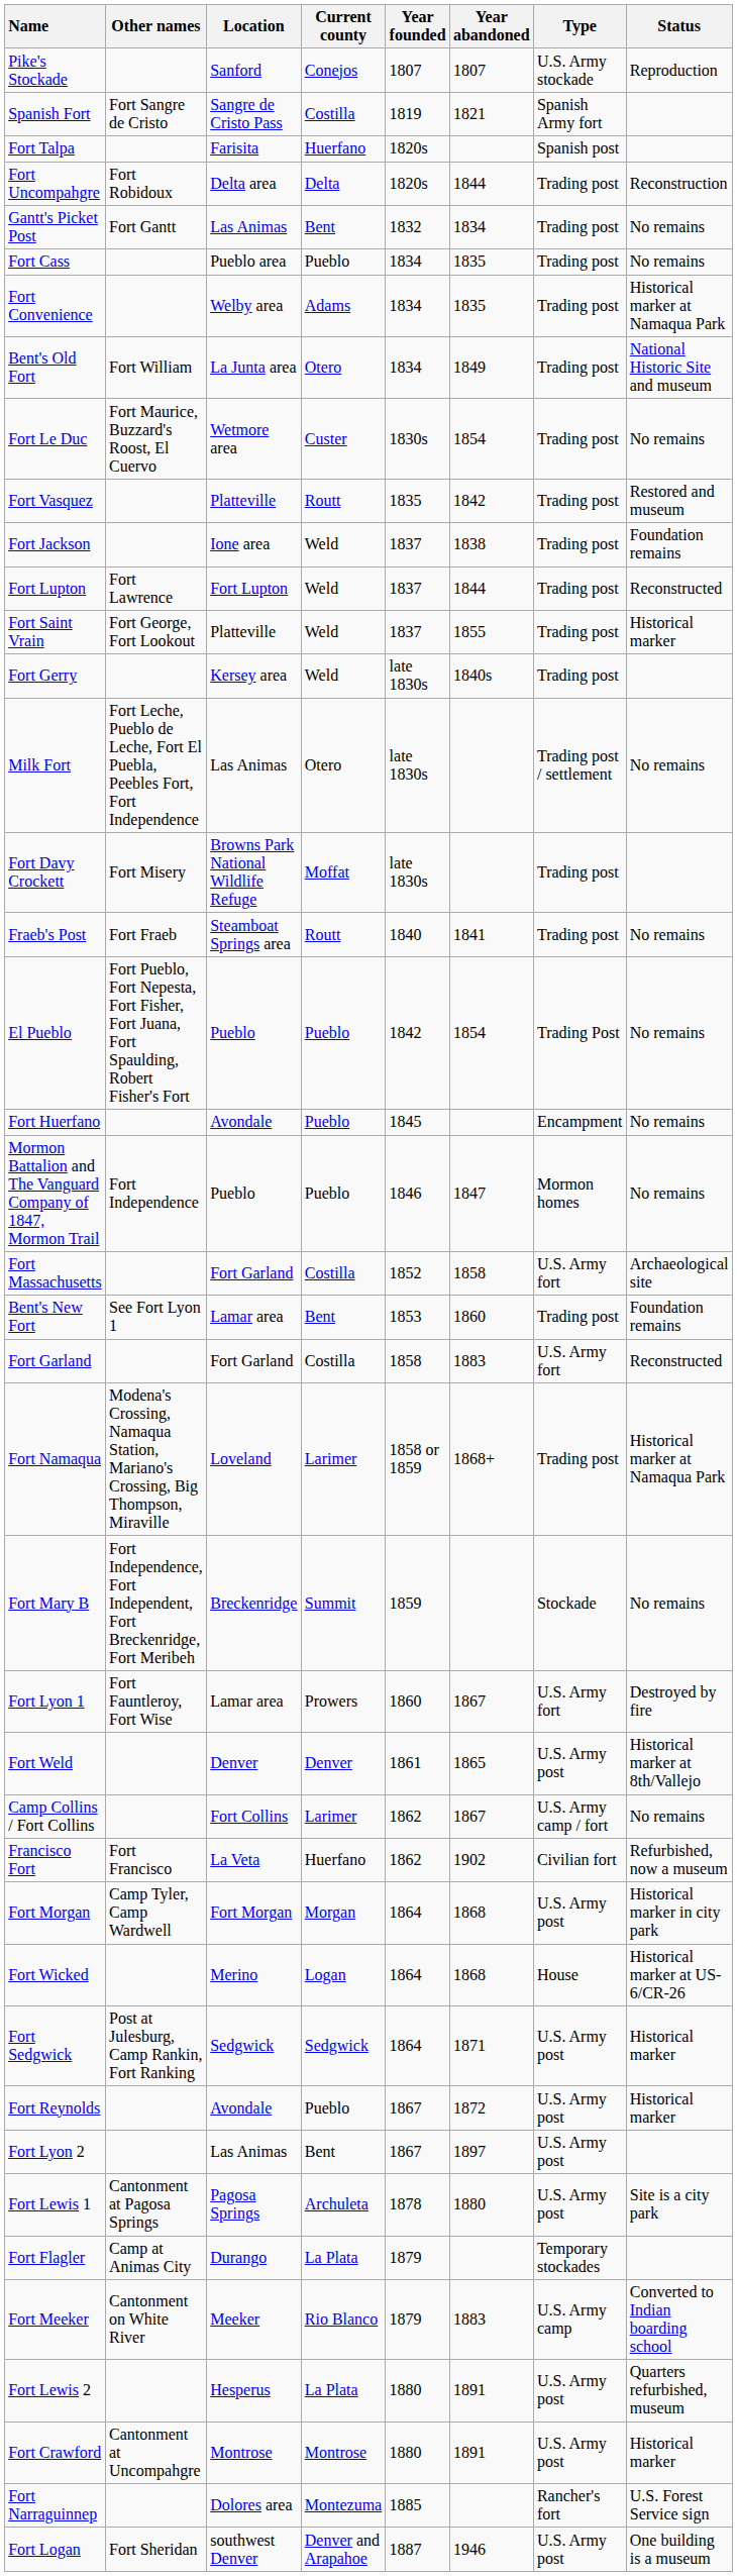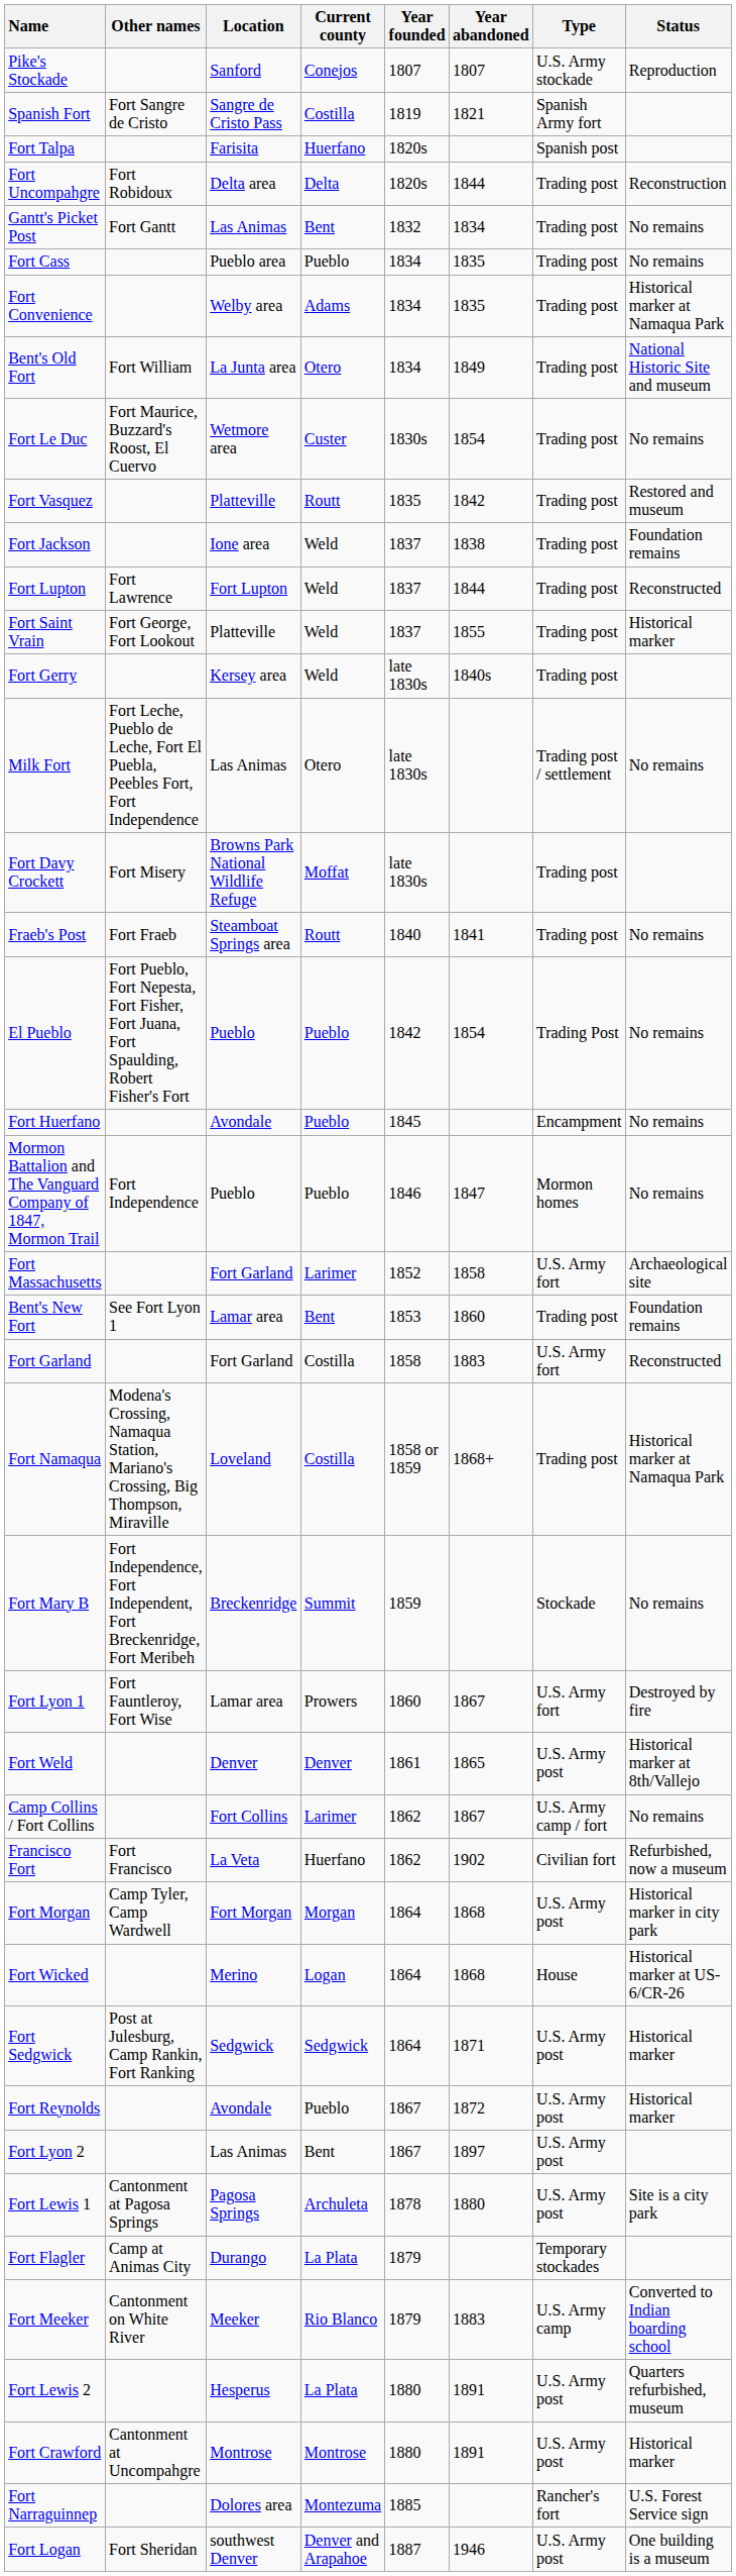 <table class="wikitable sortable">
 <tr>
 <th style=text-align:left>Name</th>
 <th>Other names</th>
 <th>Location</th>
 <th>Current county</th>
 <th>Year founded</th>
 <th>Year abandoned</th>
 <th>Type</th>
 <th>Status</th>
 </tr>
 <tr>
 <td><a href='#'>Pike's Stockade</a></td>
 <td></td>
 <td><a href='#'>Sanford</a></td>
 <td><a href='#'>Conejos</a></td>
 <td>1807</td>
 <td>1807</td>
 <td>U.S. Army stockade</td>
 <td>Reproduction</td>
 </tr>
 <tr>
 <td><a href='#'>Spanish Fort</a></td>
 <td>Fort Sangre de Cristo</td>
 <td><a href='#'>Sangre de Cristo Pass</a></td>
 <td><a href='#'>Costilla</a></td>
 <td>1819</td>
 <td>1821</td>
 <td>Spanish Army fort</td>
 <td></td>
 </tr>
 <tr>
 <td><a href='#'>Fort Talpa</a></td>
 <td></td>
 <td><a href='#'>Farisita</a></td>
 <td><a href='#'>Huerfano</a></td>
 <td>1820s</td>
 <td></td>
 <td>Spanish post</td>
 <td></td>
 </tr>
 <tr>
 <td><a href='#'>Fort Uncompahgre</a></td>
 <td>Fort Robidoux</td>
 <td><a href='#'>Delta</a> area</td>
 <td><a href='#'>Delta</a></td>
 <td>1820s</td>
 <td>1844</td>
 <td>Trading post</td>
 <td>Reconstruction</td>
 </tr>
 <tr>
 <td><a href='#'>Gantt's Picket Post</a></td>
 <td>Fort Gantt</td>
 <td><a href='#'>Las Animas</a></td>
 <td><a href='#'>Bent</a></td>
 <td>1832</td>
 <td>1834</td>
 <td>Trading post</td>
 <td>No remains</td>
 </tr>
 <tr>
 <td><a href='#'>Fort Cass</a></td>
 <td></td>
 <td>Pueblo area</td>
 <td>Pueblo</td>
 <td>1834</td>
 <td>1835</td>
 <td>Trading post</td>
 <td>No remains</td>
 </tr>
 <tr>
 <td><a href='#'>Fort Convenience</a></td>
 <td></td>
 <td><a href='#'>Welby</a> area</td>
 <td><a href='#'>Adams</a></td>
 <td>1834</td>
 <td>1835</td>
 <td>Trading post</td>
 <td>Historical marker at Namaqua Park</td>
 </tr>
 <tr>
 <td><a href='#'>Bent's Old Fort</a></td>
 <td>Fort William</td>
 <td><a href='#'>La Junta</a> area</td>
 <td><a href='#'>Otero</a></td>
 <td>1834</td>
 <td>1849</td>
 <td>Trading post</td>
 <td><a href='#'>National Historic Site</a> and museum</td>
 </tr>
 <tr>
 <td><a href='#'>Fort Le Duc</a></td>
 <td>Fort Maurice, Buzzard's Roost, El Cuervo</td>
 <td><a href='#'>Wetmore</a> area</td>
 <td><a href='#'>Custer</a></td>
 <td>1830s</td>
 <td>1854</td>
 <td>Trading post</td>
 <td>No remains</td>
 </tr>
 <tr>
 <td><a href='#'>Fort Vasquez</a></td>
 <td></td>
 <td><a href='#'>Platteville</a></td>
 <td><a href='#'>Routt</a></td>
 <td>1835</td>
 <td>1842</td>
 <td>Trading post</td>
 <td>Restored and museum</td>
 </tr>
 <tr>
 <td><a href='#'>Fort Jackson</a></td>
 <td></td>
 <td><a href='#'>Ione</a> area</td>
 <td>Weld</td>
 <td>1837</td>
 <td>1838</td>
 <td>Trading post</td>
 <td>Foundation remains</td>
 </tr>
 <tr>
 <td><a href='#'>Fort Lupton</a></td>
 <td>Fort Lawrence</td>
 <td><a href='#'>Fort Lupton</a></td>
 <td>Weld</td>
 <td>1837</td>
 <td>1844</td>
 <td>Trading post</td>
 <td>Reconstructed</td>
 </tr>
 <tr>
 <td><a href='#'>Fort Saint Vrain</a></td>
 <td>Fort George, Fort Lookout</td>
 <td>Platteville</td>
 <td>Weld</td>
 <td>1837</td>
 <td>1855</td>
 <td>Trading post</td>
 <td>Historical marker</td>
 </tr>
 <tr>
 <td><a href='#'>Fort Gerry</a></td>
 <td></td>
 <td><a href='#'>Kersey</a> area</td>
 <td>Weld</td>
 <td>late 1830s</td>
 <td>1840s</td>
 <td>Trading post</td>
 <td></td>
 </tr>
 <tr>
 <td><a href='#'>Milk Fort</a></td>
 <td>Fort Leche, Pueblo de Leche, Fort El Puebla, Peebles Fort, Fort Independence</td>
 <td>Las Animas</td>
 <td>Otero</td>
 <td>late 1830s</td>
 <td></td>
 <td>Trading post / settlement</td>
 <td>No remains</td>
 </tr>
 <tr>
 <td><a href='#'>Fort Davy Crockett</a></td>
 <td>Fort Misery</td>
 <td><a href='#'>Browns Park National Wildlife Refuge</a></td>
 <td><a href='#'>Moffat</a></td>
 <td>late 1830s</td>
 <td></td>
 <td>Trading post</td>
 <td></td>
 </tr>
 <tr>
 <td><a href='#'>Fraeb's Post</a></td>
 <td>Fort Fraeb</td>
 <td><a href='#'>Steamboat Springs</a> area</td>
 <td><a href='#'>Routt</a></td>
 <td>1840</td>
 <td>1841</td>
 <td>Trading post</td>
 <td>No remains</td>
 </tr>
 <tr>
 <td><a href='#'>El Pueblo</a></td>
 <td>Fort Pueblo, Fort Nepesta, Fort Fisher, Fort Juana, Fort Spaulding, Robert Fisher's Fort</td>
 <td><a href='#'>Pueblo</a></td>
 <td><a href='#'>Pueblo</a></td>
 <td>1842</td>
 <td>1854</td>
 <td>Trading Post</td>
 <td>No remains</td>
 </tr>
 <tr>
 <td><a href='#'>Fort Huerfano</a></td>
 <td></td>
 <td><a href='#'>Avondale</a></td>
 <td><a href='#'>Pueblo</a></td>
 <td>1845</td>
 <td></td>
 <td>Encampment</td>
 <td>No remains</td>
 </tr>
 <tr>
 <td><a href='#'>Mormon Battalion</a> and <a href='#'>The Vanguard Company of 1847, Mormon Trail</a></td>
 <td>Fort Independence</td>
 <td>Pueblo</td>
 <td>Pueblo</td>
 <td>1846</td>
 <td>1847</td>
 <td>Mormon homes</td>
 <td>No remains</td>
 </tr>
 <tr>
 <td><a href='#'>Fort Massachusetts</a></td>
 <td></td>
 <td><a href='#'>Fort Garland</a></td>
-<td><a href='#'>Costilla</a></td>
+<td><a href='#'>Larimer</a></td>
 <td>1852</td>
 <td>1858</td>
 <td>U.S. Army fort</td>
 <td>Archaeological site</td>
 </tr>
 <tr>
 <td><a href='#'>Bent's New Fort</a></td>
 <td>See Fort Lyon 1</td>
 <td><a href='#'>Lamar</a> area</td>
 <td><a href='#'>Bent</a></td>
 <td>1853</td>
 <td>1860</td>
 <td>Trading post</td>
 <td>Foundation remains</td>
 </tr>
 <tr>
 <td><a href='#'>Fort Garland</a></td>
 <td></td>
 <td>Fort Garland</td>
 <td>Costilla</td>
 <td>1858</td>
 <td>1883</td>
 <td>U.S. Army fort</td>
 <td>Reconstructed</td>
 </tr>
 <tr>
 <td><a href='#'>Fort Namaqua</a></td>
 <td>Modena's Crossing, Namaqua Station, Mariano's Crossing, Big Thompson, Miraville</td>
 <td><a href='#'>Loveland</a></td>
-<td><a href='#'>Larimer</a></td>
+<td><a href='#'>Costilla</a></td>
 <td>1858 or 1859</td>
 <td>1868+</td>
 <td>Trading post</td>
 <td>Historical marker at Namaqua Park</td>
 </tr>
 <tr>
 <td><a href='#'>Fort Mary B</a></td>
 <td>Fort Independence, Fort Independent, Fort Breckenridge, Fort Meribeh</td>
 <td><a href='#'>Breckenridge</a></td>
 <td><a href='#'>Summit</a></td>
 <td>1859</td>
 <td></td>
 <td>Stockade</td>
 <td>No remains</td>
 </tr>
 <tr>
 <td><a href='#'>Fort Lyon 1</a></td>
 <td>Fort Fauntleroy, Fort Wise</td>
 <td>Lamar area</td>
 <td>Prowers</td>
 <td>1860</td>
 <td>1867</td>
 <td>U.S. Army fort</td>
 <td>Destroyed by fire</td>
 </tr>
 <tr>
 <td><a href='#'>Fort Weld</a></td>
 <td></td>
 <td><a href='#'>Denver</a></td>
 <td><a href='#'>Denver</a></td>
 <td>1861</td>
 <td>1865</td>
 <td>U.S. Army post</td>
 <td>Historical marker at 8th/Vallejo</td>
 </tr>
 <tr>
 <td><a href='#'>Camp Collins</a> / Fort Collins</td>
 <td></td>
 <td><a href='#'>Fort Collins</a></td>
 <td><a href='#'>Larimer</a></td>
 <td>1862</td>
 <td>1867</td>
 <td>U.S. Army camp / fort</td>
 <td>No remains</td>
 </tr>
 <tr>
 <td><a href='#'>Francisco Fort</a></td>
 <td>Fort Francisco</td>
 <td><a href='#'>La Veta</a></td>
 <td>Huerfano</td>
 <td>1862</td>
 <td>1902</td>
 <td>Civilian fort</td>
 <td>Refurbished, now a museum</td>
 </tr>
 <tr>
 <td><a href='#'>Fort Morgan</a></td>
 <td>Camp Tyler, Camp Wardwell</td>
 <td><a href='#'>Fort Morgan</a></td>
 <td><a href='#'>Morgan</a></td>
 <td>1864</td>
 <td>1868</td>
 <td>U.S. Army post</td>
 <td>Historical marker in city park</td>
 </tr>
 <tr>
 <td><a href='#'>Fort Wicked</a></td>
 <td></td>
 <td><a href='#'>Merino</a></td>
 <td><a href='#'>Logan</a></td>
 <td>1864</td>
 <td>1868</td>
 <td>House</td>
 <td>Historical marker at US-6/CR-26</td>
 </tr>
 <tr>
 <td><a href='#'>Fort Sedgwick</a></td>
 <td>Post at Julesburg, Camp Rankin, Fort Ranking</td>
 <td><a href='#'>Sedgwick</a></td>
 <td><a href='#'>Sedgwick</a></td>
 <td>1864</td>
 <td>1871</td>
 <td>U.S. Army post</td>
 <td>Historical marker</td>
 </tr>
 <tr>
 <td><a href='#'>Fort Reynolds</a></td>
 <td></td>
 <td><a href='#'>Avondale</a></td>
 <td>Pueblo</td>
 <td>1867</td>
 <td>1872</td>
 <td>U.S. Army post</td>
 <td>Historical marker</td>
 </tr>
 <tr>
 <td><a href='#'>Fort Lyon</a> 2</td>
 <td></td>
 <td>Las Animas</td>
 <td>Bent</td>
 <td>1867</td>
 <td>1897</td>
 <td>U.S. Army post</td>
 <td></td>
 </tr>
 <tr>
 <td><a href='#'>Fort Lewis</a> 1</td>
 <td>Cantonment at Pagosa Springs</td>
 <td><a href='#'>Pagosa Springs</a></td>
 <td><a href='#'>Archuleta</a></td>
 <td>1878</td>
 <td>1880</td>
 <td>U.S. Army post</td>
 <td>Site is a city park</td>
 </tr>
 <tr>
 <td><a href='#'>Fort Flagler</a></td>
 <td>Camp at Animas City</td>
 <td><a href='#'>Durango</a></td>
 <td><a href='#'>La Plata</a></td>
 <td>1879</td>
 <td></td>
 <td>Temporary stockades</td>
 <td></td>
 </tr>
 <tr>
 <td><a href='#'>Fort Meeker</a></td>
 <td>Cantonment on White River</td>
 <td><a href='#'>Meeker</a></td>
 <td><a href='#'>Rio Blanco</a></td>
 <td>1879</td>
 <td>1883</td>
 <td>U.S. Army camp</td>
 <td>Converted to <a href='#'>Indian boarding school</a></td>
 </tr>
 <tr>
 <td><a href='#'>Fort Lewis</a> 2</td>
 <td></td>
 <td><a href='#'>Hesperus</a></td>
 <td><a href='#'>La Plata</a></td>
 <td>1880</td>
 <td>1891</td>
 <td>U.S. Army post</td>
 <td>Quarters refurbished, museum</td>
 </tr>
 <tr>
 <td><a href='#'>Fort Crawford</a></td>
 <td>Cantonment at Uncompahgre</td>
 <td><a href='#'>Montrose</a></td>
 <td><a href='#'>Montrose</a></td>
 <td>1880</td>
 <td>1891</td>
 <td>U.S. Army post</td>
 <td>Historical marker</td>
 </tr>
 <tr>
 <td><a href='#'>Fort Narraguinnep</a></td>
 <td></td>
 <td><a href='#'>Dolores</a> area</td>
 <td><a href='#'>Montezuma</a></td>
 <td>1885</td>
 <td></td>
 <td>Rancher's fort</td>
 <td>U.S. Forest Service sign</td>
 </tr>
 <tr>
 <td><a href='#'>Fort Logan</a></td>
 <td>Fort Sheridan</td>
 <td>southwest <a href='#'>Denver</a></td>
 <td><a href='#'>Denver</a> and <a href='#'>Arapahoe</a></td>
 <td>1887</td>
 <td>1946</td>
 <td>U.S. Army post</td>
 <td>One building is a museum</td>
 </tr>
 </table>
